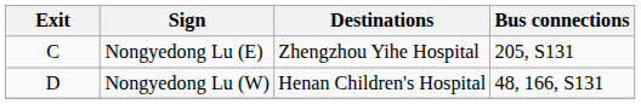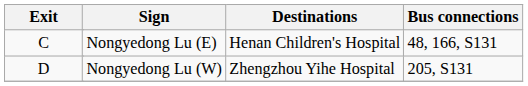 <table class=wikitable>
 <tr>
 <th style="width:70px" colspan=4>Exit</th>
 <th>Sign</th>
 <th>Destinations</th>
 <th>Bus connections</th>
 </tr>
 <tr>
 <td align=center colspan=4>C</td>
 <td>Nongyedong Lu (E)</td>
+<td>Henan Children's Hospital</td>
+<td>48, 166, S131</td>
+</tr>
+<tr>
+<td align=center colspan=4>D</td>
+<td>Nongyedong Lu (W)</td>
 <td>Zhengzhou Yihe Hospital</td>
 <td>205, S131</td>
 </tr>
 <tr>
-<td align=center colspan=4>D</td>
-<td>Nongyedong Lu (W)</td>
-<td>Henan Children's Hospital</td>
-<td>48, 166, S131</td>
-</tr>
-<tr>
 </tr>
 </table>
